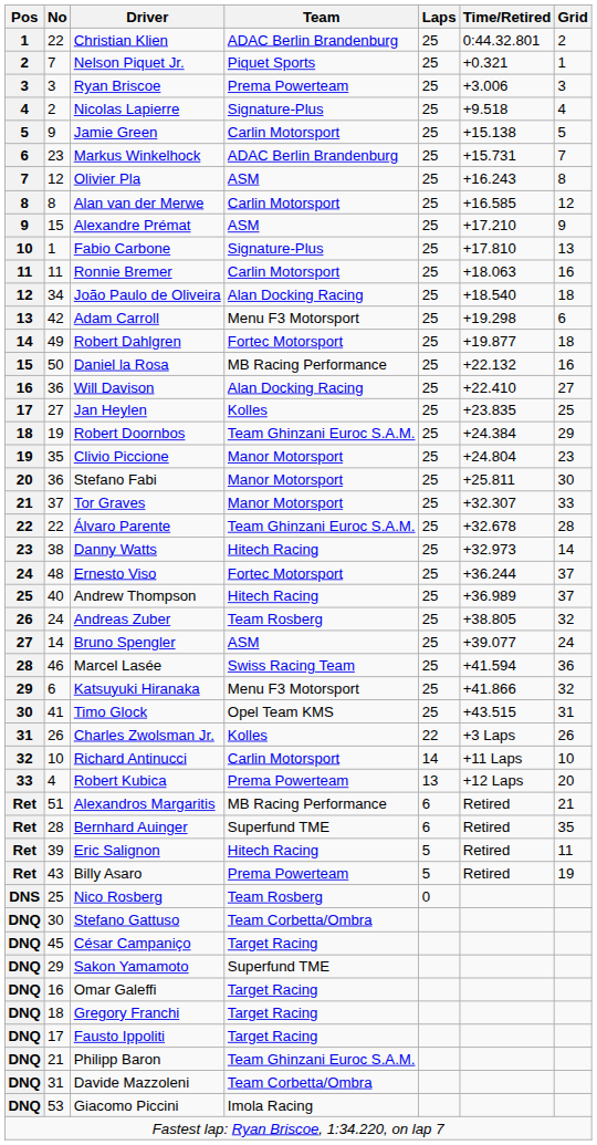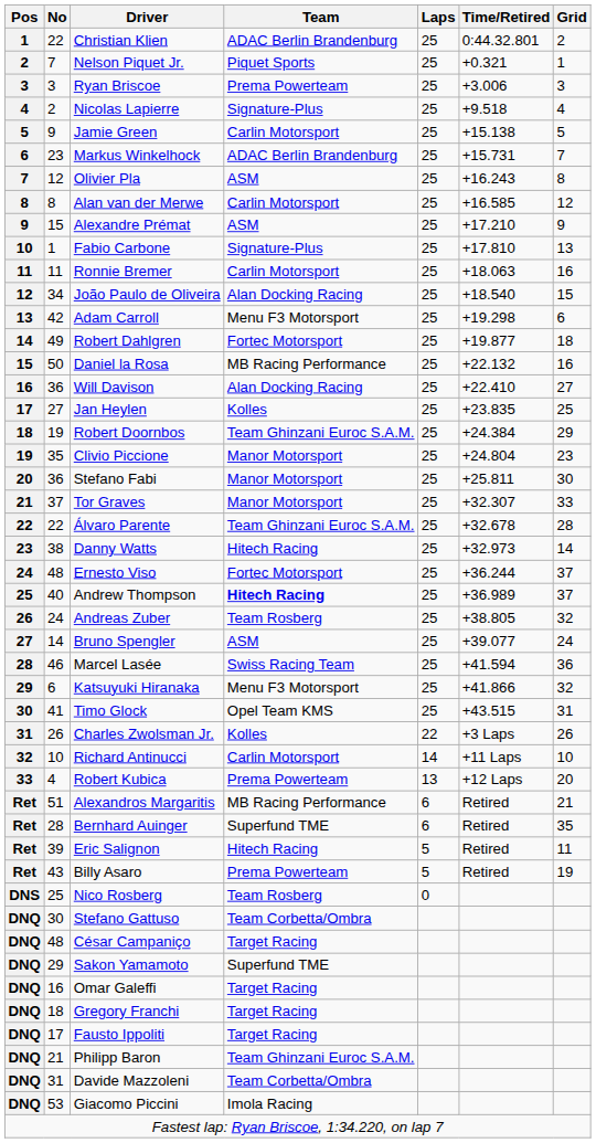 <table class="wikitable" style="font-size:95%">
 <tr>
 <th>Pos</th>
 <th>No</th>
 <th>Driver</th>
 <th>Team</th>
 <th>Laps</th>
 <th>Time/Retired</th>
 <th>Grid</th>
 </tr>
 <tr>
 <th>1</th>
 <td>22</td>
 <td> <a href='#'>Christian Klien</a></td>
 <td><a href='#'>ADAC Berlin Brandenburg</a></td>
 <td>25</td>
 <td>0:44.32.801</td>
 <td>2</td>
 </tr>
 <tr>
 <th>2</th>
 <td>7</td>
 <td> <a href='#'>Nelson Piquet Jr.</a></td>
 <td><a href='#'>Piquet Sports</a></td>
 <td>25</td>
 <td>+0.321</td>
 <td>1</td>
 </tr>
 <tr>
 <th>3</th>
 <td>3</td>
 <td> <a href='#'>Ryan Briscoe</a></td>
 <td><a href='#'>Prema Powerteam</a></td>
 <td>25</td>
 <td>+3.006</td>
 <td>3</td>
 </tr>
 <tr>
 <th>4</th>
 <td>2</td>
 <td> <a href='#'>Nicolas Lapierre</a></td>
 <td><a href='#'>Signature-Plus</a></td>
 <td>25</td>
 <td>+9.518</td>
 <td>4</td>
 </tr>
 <tr>
 <th>5</th>
 <td>9</td>
 <td> <a href='#'>Jamie Green</a></td>
 <td><a href='#'>Carlin Motorsport</a></td>
 <td>25</td>
 <td>+15.138</td>
 <td>5</td>
 </tr>
 <tr>
 <th>6</th>
 <td>23</td>
 <td> <a href='#'>Markus Winkelhock</a></td>
 <td><a href='#'>ADAC Berlin Brandenburg</a></td>
 <td>25</td>
 <td>+15.731</td>
 <td>7</td>
 </tr>
 <tr>
 <th>7</th>
 <td>12</td>
 <td> <a href='#'>Olivier Pla</a></td>
 <td><a href='#'>ASM</a></td>
 <td>25</td>
 <td>+16.243</td>
 <td>8</td>
 </tr>
 <tr>
 <th>8</th>
 <td>8</td>
 <td> <a href='#'>Alan van der Merwe</a></td>
 <td><a href='#'>Carlin Motorsport</a></td>
 <td>25</td>
 <td>+16.585</td>
 <td>12</td>
 </tr>
 <tr>
 <th>9</th>
 <td>15</td>
 <td> <a href='#'>Alexandre Prémat</a></td>
 <td><a href='#'>ASM</a></td>
 <td>25</td>
 <td>+17.210</td>
 <td>9</td>
 </tr>
 <tr>
 <th>10</th>
 <td>1</td>
 <td> <a href='#'>Fabio Carbone</a></td>
 <td><a href='#'>Signature-Plus</a></td>
 <td>25</td>
 <td>+17.810</td>
 <td>13</td>
 </tr>
 <tr>
 <th>11</th>
 <td>11</td>
 <td> <a href='#'>Ronnie Bremer</a></td>
 <td><a href='#'>Carlin Motorsport</a></td>
 <td>25</td>
 <td>+18.063</td>
 <td>16</td>
 </tr>
 <tr>
 <th>12</th>
 <td>34</td>
 <td> <a href='#'>João Paulo de Oliveira</a></td>
 <td><a href='#'>Alan Docking Racing</a></td>
 <td>25</td>
 <td>+18.540</td>
-<td>18</td>
+<td>15</td>
 </tr>
 <tr>
 <th>13</th>
 <td>42</td>
 <td> <a href='#'>Adam Carroll</a></td>
 <td>Menu F3 Motorsport</td>
 <td>25</td>
 <td>+19.298</td>
 <td>6</td>
 </tr>
 <tr>
 <th>14</th>
 <td>49</td>
 <td> <a href='#'>Robert Dahlgren</a></td>
 <td><a href='#'>Fortec Motorsport</a></td>
 <td>25</td>
 <td>+19.877</td>
 <td>18</td>
 </tr>
 <tr>
 <th>15</th>
 <td>50</td>
 <td> <a href='#'>Daniel la Rosa</a></td>
 <td>MB Racing Performance</td>
 <td>25</td>
 <td>+22.132</td>
 <td>16</td>
 </tr>
 <tr>
 <th>16</th>
 <td>36</td>
 <td> <a href='#'>Will Davison</a></td>
 <td><a href='#'>Alan Docking Racing</a></td>
 <td>25</td>
 <td>+22.410</td>
 <td>27</td>
 </tr>
 <tr>
 <th>17</th>
 <td>27</td>
 <td> <a href='#'>Jan Heylen</a></td>
 <td><a href='#'>Kolles</a></td>
 <td>25</td>
 <td>+23.835</td>
 <td>25</td>
 </tr>
 <tr>
 <th>18</th>
 <td>19</td>
 <td> <a href='#'>Robert Doornbos</a></td>
 <td><a href='#'>Team Ghinzani Euroc S.A.M.</a></td>
 <td>25</td>
 <td>+24.384</td>
 <td>29</td>
 </tr>
 <tr>
 <th>19</th>
 <td>35</td>
 <td> <a href='#'>Clivio Piccione</a></td>
 <td><a href='#'>Manor Motorsport</a></td>
 <td>25</td>
 <td>+24.804</td>
 <td>23</td>
 </tr>
 <tr>
 <th>20</th>
 <td>36</td>
 <td> Stefano Fabi</td>
 <td><a href='#'>Manor Motorsport</a></td>
 <td>25</td>
 <td>+25.811</td>
 <td>30</td>
 </tr>
 <tr>
 <th>21</th>
 <td>37</td>
 <td> <a href='#'>Tor Graves</a></td>
 <td><a href='#'>Manor Motorsport</a></td>
 <td>25</td>
 <td>+32.307</td>
 <td>33</td>
 </tr>
 <tr>
 <th>22</th>
 <td>22</td>
 <td> <a href='#'>Álvaro Parente</a></td>
 <td><a href='#'>Team Ghinzani Euroc S.A.M.</a></td>
 <td>25</td>
 <td>+32.678</td>
 <td>28</td>
 </tr>
 <tr>
 <th>23</th>
 <td>38</td>
 <td> <a href='#'>Danny Watts</a></td>
 <td><a href='#'>Hitech Racing</a></td>
 <td>25</td>
 <td>+32.973</td>
 <td>14</td>
 </tr>
 <tr>
 <th>24</th>
 <td>48</td>
 <td> <a href='#'>Ernesto Viso</a></td>
 <td><a href='#'>Fortec Motorsport</a></td>
 <td>25</td>
 <td>+36.244</td>
 <td>37</td>
 </tr>
 <tr>
 <th>25</th>
 <td>40</td>
 <td> Andrew Thompson</td>
-<td><a href='#'>Hitech Racing</a></td>
+<td><strong><a href='#'>Hitech Racing</a></strong></td>
 <td>25</td>
 <td>+36.989</td>
 <td>37</td>
 </tr>
 <tr>
 <th>26</th>
 <td>24</td>
 <td> <a href='#'>Andreas Zuber</a></td>
 <td><a href='#'>Team Rosberg</a></td>
 <td>25</td>
 <td>+38.805</td>
 <td>32</td>
 </tr>
 <tr>
 <th>27</th>
 <td>14</td>
 <td> <a href='#'>Bruno Spengler</a></td>
 <td><a href='#'>ASM</a></td>
 <td>25</td>
 <td>+39.077</td>
 <td>24</td>
 </tr>
 <tr>
 <th>28</th>
 <td>46</td>
 <td> Marcel Lasée</td>
 <td><a href='#'>Swiss Racing Team</a></td>
 <td>25</td>
 <td>+41.594</td>
 <td>36</td>
 </tr>
 <tr>
 <th>29</th>
 <td>6</td>
 <td> <a href='#'>Katsuyuki Hiranaka</a></td>
 <td>Menu F3 Motorsport</td>
 <td>25</td>
 <td>+41.866</td>
 <td>32</td>
 </tr>
 <tr>
 <th>30</th>
 <td>41</td>
 <td> <a href='#'>Timo Glock</a></td>
 <td>Opel Team KMS</td>
 <td>25</td>
 <td>+43.515</td>
 <td>31</td>
 </tr>
 <tr>
 <th>31</th>
 <td>26</td>
 <td> <a href='#'>Charles Zwolsman Jr.</a></td>
 <td><a href='#'>Kolles</a></td>
 <td>22</td>
 <td>+3 Laps</td>
 <td>26</td>
 </tr>
 <tr>
 <th>32</th>
 <td>10</td>
 <td> <a href='#'>Richard Antinucci</a></td>
 <td><a href='#'>Carlin Motorsport</a></td>
 <td>14</td>
 <td>+11 Laps</td>
 <td>10</td>
 </tr>
 <tr>
 <th>33</th>
 <td>4</td>
 <td> <a href='#'>Robert Kubica</a></td>
 <td><a href='#'>Prema Powerteam</a></td>
 <td>13</td>
 <td>+12 Laps</td>
 <td>20</td>
 </tr>
 <tr>
 <th>Ret</th>
 <td>51</td>
 <td> <a href='#'>Alexandros Margaritis</a></td>
 <td>MB Racing Performance</td>
 <td>6</td>
 <td>Retired</td>
 <td>21</td>
 </tr>
 <tr>
 <th>Ret</th>
 <td>28</td>
 <td> <a href='#'>Bernhard Auinger</a></td>
 <td>Superfund TME</td>
 <td>6</td>
 <td>Retired</td>
 <td>35</td>
 </tr>
 <tr>
 <th>Ret</th>
 <td>39</td>
 <td> <a href='#'>Eric Salignon</a></td>
 <td><a href='#'>Hitech Racing</a></td>
 <td>5</td>
 <td>Retired</td>
 <td>11</td>
 </tr>
 <tr>
 <th>Ret</th>
 <td>43</td>
 <td> Billy Asaro</td>
 <td><a href='#'>Prema Powerteam</a></td>
 <td>5</td>
 <td>Retired</td>
 <td>19</td>
 </tr>
 <tr>
 <th>DNS</th>
 <td>25</td>
 <td> <a href='#'>Nico Rosberg</a></td>
 <td><a href='#'>Team Rosberg</a></td>
 <td>0</td>
 <td></td>
 <td></td>
 </tr>
 <tr>
 <th>DNQ</th>
 <td>30</td>
 <td> <a href='#'>Stefano Gattuso</a></td>
 <td><a href='#'>Team Corbetta/Ombra</a></td>
 <td></td>
 <td></td>
 <td></td>
 </tr>
 <tr>
 <th>DNQ</th>
-<td>45</td>
+<td>48</td>
 <td> <a href='#'>César Campaniço</a></td>
 <td><a href='#'>Target Racing</a></td>
 <td></td>
 <td></td>
 <td></td>
 </tr>
 <tr>
 <th>DNQ</th>
 <td>29</td>
 <td> <a href='#'>Sakon Yamamoto</a></td>
 <td>Superfund TME</td>
 <td></td>
 <td></td>
 <td></td>
 </tr>
 <tr>
 <th>DNQ</th>
 <td>16</td>
 <td> Omar Galeffi</td>
 <td><a href='#'>Target Racing</a></td>
 <td></td>
 <td></td>
 <td></td>
 </tr>
 <tr>
 <th>DNQ</th>
 <td>18</td>
 <td> <a href='#'>Gregory Franchi</a></td>
 <td><a href='#'>Target Racing</a></td>
 <td></td>
 <td></td>
 <td></td>
 </tr>
 <tr>
 <th>DNQ</th>
 <td>17</td>
 <td> <a href='#'>Fausto Ippoliti</a></td>
 <td><a href='#'>Target Racing</a></td>
 <td></td>
 <td></td>
 <td></td>
 </tr>
 <tr>
 <th>DNQ</th>
 <td>21</td>
 <td> Philipp Baron</td>
 <td><a href='#'>Team Ghinzani Euroc S.A.M.</a></td>
 <td></td>
 <td></td>
 <td></td>
 </tr>
 <tr>
 <th>DNQ</th>
 <td>31</td>
 <td> Davide Mazzoleni</td>
 <td><a href='#'>Team Corbetta/Ombra</a></td>
 <td></td>
 <td></td>
 <td></td>
 </tr>
 <tr>
 <th>DNQ</th>
 <td>53</td>
 <td> Giacomo Piccini</td>
 <td>Imola Racing</td>
 <td></td>
 <td></td>
 <td></td>
 </tr>
 <tr>
 <td colspan=7 align=center><em>Fastest lap: <a href='#'>Ryan Briscoe</a>, 1:34.220,  on lap 7</em></td>
 </tr>
 </table>
